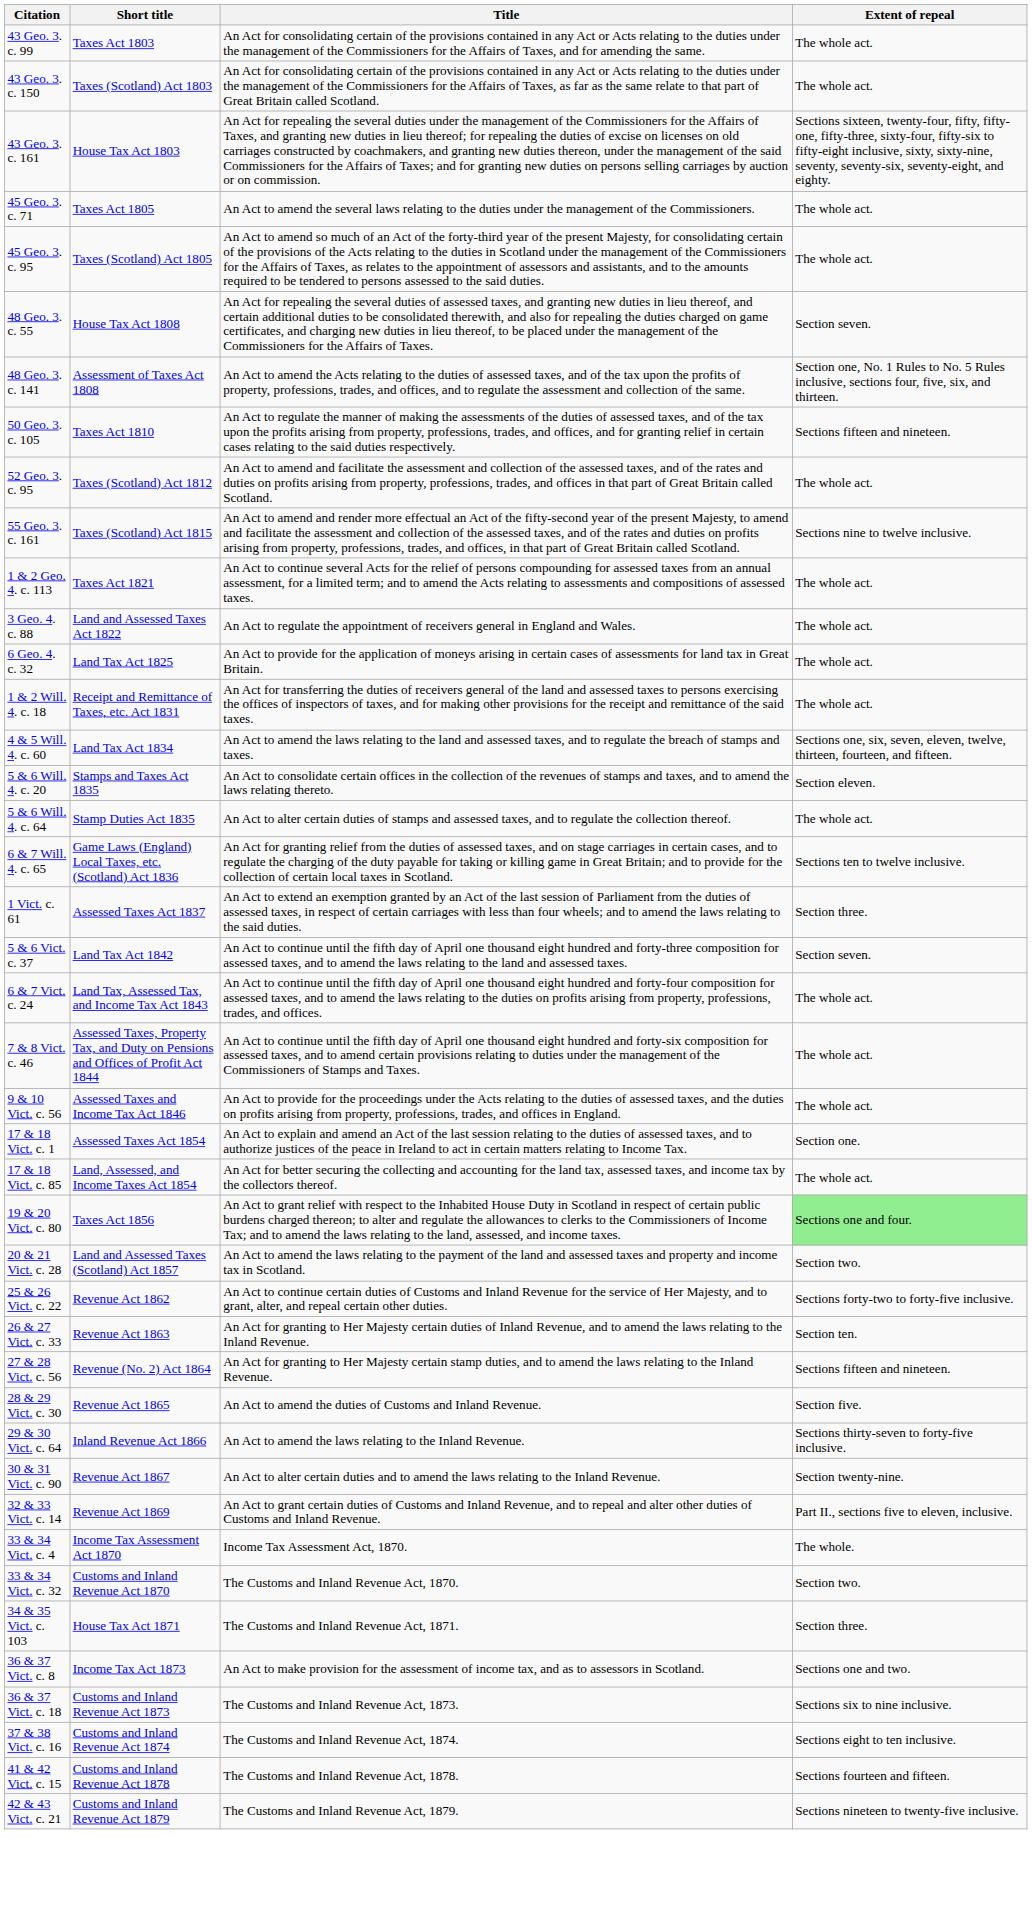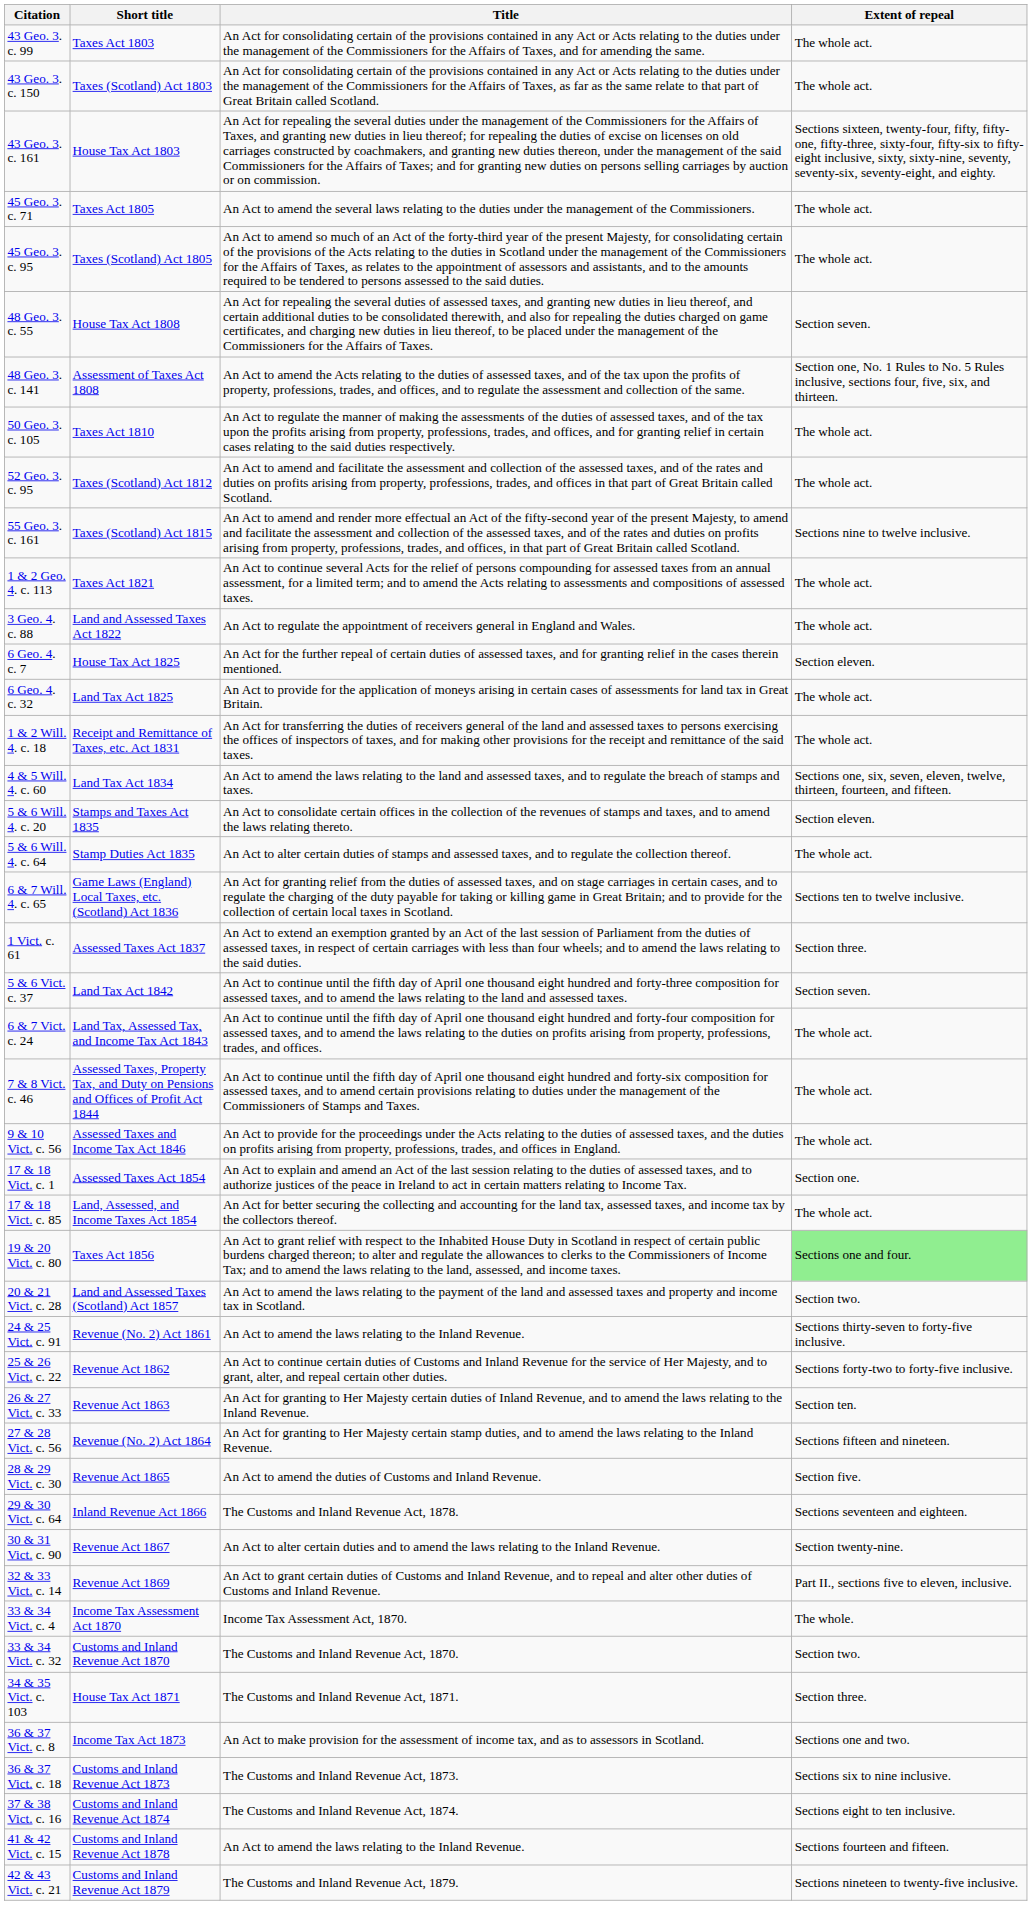 <table class="wikitable">
 <tr>
 <th>Citation</th>
 <th>Short title</th>
 <th>Title</th>
 <th>Extent of repeal</th>
 </tr>
 <tr>
 <td><a href='#'>43 Geo. 3</a>. c. 99</td>
 <td><a href='#'>Taxes Act 1803</a></td>
 <td>An Act for consolidating certain of the provisions contained in any Act or Acts relating to the duties under the management of the Commissioners for the Affairs of Taxes, and for amending the same.</td>
 <td>The whole act.</td>
 </tr>
 <tr>
 <td><a href='#'>43 Geo. 3</a>. c. 150</td>
 <td><a href='#'>Taxes (Scotland) Act 1803</a></td>
 <td>An Act for consolidating certain of the provisions contained in any Act or Acts relating to the duties under the management of the Commissioners for the Affairs of Taxes, as far as the same relate to that part of Great Britain called Scotland.</td>
 <td>The whole act.</td>
 </tr>
 <tr>
 <td><a href='#'>43 Geo. 3</a>. c. 161</td>
 <td><a href='#'>House Tax Act 1803</a></td>
 <td>An Act for repealing the several duties under the management of the Commissioners for the Affairs of Taxes, and granting new duties in lieu thereof; for repealing the duties of excise on licenses on old carriages constructed by coachmakers, and granting new duties thereon, under the management of the said Commissioners for the Affairs of Taxes; and for granting new duties on persons selling carriages by auction or on commission.</td>
 <td>Sections sixteen, twenty-four, fifty, fifty-one, fifty-three, sixty-four, fifty-six to fifty-eight inclusive, sixty, sixty-nine, seventy, seventy-six, seventy-eight, and eighty.</td>
 </tr>
 <tr>
 <td><a href='#'>45 Geo. 3</a>. c. 71</td>
 <td><a href='#'>Taxes Act 1805</a></td>
 <td>An Act to amend the several laws relating to the duties under the management of the Commissioners.</td>
 <td>The whole act.</td>
 </tr>
 <tr>
 <td><a href='#'>45 Geo. 3</a>. c. 95</td>
 <td><a href='#'>Taxes (Scotland) Act 1805</a></td>
 <td>An Act to amend so much of an Act of the forty-third year of the present Majesty, for consolidating certain of the provisions of the Acts relating to the duties in Scotland under the management of the Commissioners for the Affairs of Taxes, as relates to the appointment of assessors and assistants, and to the amounts required to be tendered to persons assessed to the said duties.</td>
 <td>The whole act.</td>
 </tr>
 <tr>
 <td><a href='#'>48 Geo. 3</a>. c. 55</td>
 <td><a href='#'>House Tax Act 1808</a></td>
 <td>An Act for repealing the several duties of assessed taxes, and granting new duties in lieu thereof, and certain additional duties to be consolidated therewith, and also for repealing the duties charged on game certificates, and charging new duties in lieu thereof, to be placed under the management of the Commissioners for the Affairs of Taxes.</td>
 <td>Section seven.</td>
 </tr>
 <tr>
 <td><a href='#'>48 Geo. 3</a>. c. 141</td>
 <td><a href='#'>Assessment of Taxes Act 1808</a></td>
 <td>An Act to amend the Acts relating to the duties of assessed taxes, and of the tax upon the profits of property, professions, trades, and offices, and to regulate the assessment and collection of the same.</td>
 <td>Section one, No. 1 Rules to No. 5 Rules inclusive, sections four, five, six, and thirteen.</td>
 </tr>
 <tr>
 <td><a href='#'>50 Geo. 3</a>. c. 105</td>
 <td><a href='#'>Taxes Act 1810</a></td>
 <td>An Act to regulate the manner of making the assessments of the duties of assessed taxes, and of the tax upon the profits arising from property, professions, trades, and offices, and for granting relief in certain cases relating to the said duties respectively.</td>
-<td>Sections fifteen and nineteen.</td>
+<td>The whole act.</td>
 </tr>
 <tr>
 <td><a href='#'>52 Geo. 3</a>. c. 95</td>
 <td><a href='#'>Taxes (Scotland) Act 1812</a></td>
 <td>An Act to amend and facilitate the assessment and collection of the assessed taxes, and of the rates and duties on profits arising from property, professions, trades, and offices in that part of Great Britain called Scotland.</td>
 <td>The whole act.</td>
 </tr>
 <tr>
 <td><a href='#'>55 Geo. 3</a>. c. 161</td>
 <td><a href='#'>Taxes (Scotland) Act 1815</a></td>
 <td>An Act to amend and render more effectual an Act of the fifty-second year of the present Majesty, to amend and facilitate the assessment and collection of the assessed taxes, and of the rates and duties on profits arising from property, professions, trades, and offices, in that part of Great Britain called Scotland.</td>
 <td>Sections nine to twelve inclusive.</td>
 </tr>
 <tr>
 <td><a href='#'>1 & 2 Geo. 4</a>. c. 113</td>
 <td><a href='#'>Taxes Act 1821</a></td>
 <td>An Act to continue several Acts for the relief of persons compounding for assessed taxes from an annual assessment, for a limited term; and to amend the Acts relating to assessments and compositions of assessed taxes.</td>
 <td>The whole act.</td>
 </tr>
 <tr>
 <td><a href='#'>3 Geo. 4</a>. c. 88</td>
 <td><a href='#'>Land and Assessed Taxes Act 1822</a></td>
 <td>An Act to regulate the appointment of receivers general in England and Wales.</td>
 <td>The whole act.</td>
+</tr>
+<tr>
+<td><a href='#'>6 Geo. 4</a>. c. 7</td>
+<td><a href='#'>House Tax Act 1825</a></td>
+<td>An Act for the further repeal of certain duties of assessed taxes, and for granting relief in the cases therein mentioned.</td>
+<td>Section eleven.</td>
 </tr>
 <tr>
 <td><a href='#'>6 Geo. 4</a>. c. 32</td>
 <td><a href='#'>Land Tax Act 1825</a></td>
 <td>An Act to provide for the application of moneys arising in certain cases of assessments for land tax in Great Britain.</td>
 <td>The whole act.</td>
 </tr>
 <tr>
 <td><a href='#'>1 & 2 Will. 4</a>. c. 18</td>
 <td><a href='#'>Receipt and Remittance of Taxes, etc. Act 1831</a></td>
 <td>An Act for transferring the duties of receivers general of the land and assessed taxes to persons exercising the offices of inspectors of taxes, and for making other provisions for the receipt and remittance of the said taxes.</td>
 <td>The whole act.</td>
 </tr>
 <tr>
 <td><a href='#'>4 & 5 Will. 4</a>. c. 60</td>
 <td><a href='#'>Land Tax Act 1834</a></td>
 <td>An Act to amend the laws relating to the land and assessed taxes, and to regulate the breach of stamps and taxes.</td>
 <td>Sections one, six, seven, eleven, twelve, thirteen, fourteen, and fifteen.</td>
 </tr>
 <tr>
 <td><a href='#'>5 & 6 Will. 4</a>. c. 20</td>
 <td><a href='#'>Stamps and Taxes Act 1835</a></td>
 <td>An Act to consolidate certain offices in the collection of the revenues of stamps and taxes, and to amend the laws relating thereto.</td>
 <td>Section eleven.</td>
 </tr>
 <tr>
 <td><a href='#'>5 & 6 Will. 4</a>. c. 64</td>
 <td><a href='#'>Stamp Duties Act 1835</a></td>
 <td>An Act to alter certain duties of stamps and assessed taxes, and to regulate the collection thereof.</td>
 <td>The whole act.</td>
 </tr>
 <tr>
 <td><a href='#'>6 & 7 Will. 4</a>. c. 65</td>
 <td><a href='#'>Game Laws (England) Local Taxes, etc. (Scotland) Act 1836</a></td>
 <td>An Act for granting relief from the duties of assessed taxes, and on stage carriages in certain cases, and to regulate the charging of the duty payable for taking or killing game in Great Britain; and to provide for the collection of certain local taxes in Scotland.</td>
 <td>Sections ten to twelve inclusive.</td>
 </tr>
 <tr>
 <td><a href='#'>1 Vict.</a> c. 61</td>
 <td><a href='#'>Assessed Taxes Act 1837</a></td>
 <td>An Act to extend an exemption granted by an Act of the last session of Parliament from the duties of assessed taxes, in respect of certain carriages with less than four wheels; and to amend the laws relating to the said duties.</td>
 <td>Section three.</td>
 </tr>
 <tr>
 <td><a href='#'>5 & 6 Vict.</a> c. 37</td>
 <td><a href='#'>Land Tax Act 1842</a></td>
 <td>An Act to continue until the fifth day of April one thousand eight hundred and forty-three composition for assessed taxes, and to amend the laws relating to the land and assessed taxes.</td>
 <td>Section seven.</td>
 </tr>
 <tr>
 <td><a href='#'>6 & 7 Vict.</a> c. 24</td>
 <td><a href='#'>Land Tax, Assessed Tax, and Income Tax Act 1843</a></td>
 <td>An Act to continue until the fifth day of April one thousand eight hundred and forty-four composition for assessed taxes, and to amend the laws relating to the duties on profits arising from property, professions, trades, and offices.</td>
 <td>The whole act.</td>
 </tr>
 <tr>
 <td><a href='#'>7 & 8 Vict.</a> c. 46</td>
 <td><a href='#'>Assessed Taxes, Property Tax, and Duty on Pensions and Offices of Profit Act 1844</a></td>
 <td>An Act to continue until the fifth day of April one thousand eight hundred and forty-six composition for assessed taxes, and to amend certain provisions relating to duties under the management of the Commissioners of Stamps and Taxes.</td>
 <td>The whole act.</td>
 </tr>
 <tr>
 <td><a href='#'>9 & 10 Vict.</a> c. 56</td>
 <td><a href='#'>Assessed Taxes and Income Tax Act 1846</a></td>
 <td>An Act to provide for the proceedings under the Acts relating to the duties of assessed taxes, and the duties on profits arising from property, professions, trades, and offices in England.</td>
 <td>The whole act.</td>
 </tr>
 <tr>
 <td><a href='#'>17 & 18 Vict.</a> c. 1</td>
 <td><a href='#'>Assessed Taxes Act 1854</a></td>
 <td>An Act to explain and amend an Act of the last session relating to the duties of assessed taxes, and to authorize justices of the peace in Ireland to act in certain matters relating to Income Tax.</td>
 <td>Section one.</td>
 </tr>
 <tr>
 <td><a href='#'>17 & 18 Vict.</a> c. 85</td>
 <td><a href='#'>Land, Assessed, and Income Taxes Act 1854</a></td>
 <td>An Act for better securing the collecting and accounting for the land tax, assessed taxes, and income tax by the collectors thereof.</td>
 <td>The whole act.</td>
 </tr>
 <tr>
 <td><a href='#'>19 & 20 Vict.</a> c. 80</td>
 <td><a href='#'>Taxes Act 1856</a></td>
 <td>An Act to grant relief with respect to the Inhabited House Duty in Scotland in respect of certain public burdens charged thereon; to alter and regulate the allowances to clerks to the Commissioners of Income Tax; and to amend the laws relating to the land, assessed, and income taxes.</td>
 <td style="background: lightgreen;">Sections one and four.</td>
 </tr>
 <tr>
 <td><a href='#'>20 & 21 Vict.</a> c. 28</td>
 <td><a href='#'>Land and Assessed Taxes (Scotland) Act 1857</a></td>
 <td>An Act to amend the laws relating to the payment of the land and assessed taxes and property and income tax in Scotland.</td>
 <td>Section two.</td>
 </tr>
 <tr>
+<td><a href='#'>24 & 25 Vict.</a> c. 91</td>
+<td><a href='#'>Revenue (No. 2) Act 1861</a></td>
+<td>An Act to amend the laws relating to the Inland Revenue.</td>
+<td>Sections thirty-seven to forty-five inclusive.</td>
+</tr>
+<tr>
 <td><a href='#'>25 & 26 Vict.</a> c. 22</td>
 <td><a href='#'>Revenue Act 1862</a></td>
 <td>An Act to continue certain duties of Customs and Inland Revenue for the service of Her Majesty, and to grant, alter, and repeal certain other duties.</td>
 <td>Sections forty-two to forty-five inclusive.</td>
 </tr>
 <tr>
 <td><a href='#'>26 & 27 Vict.</a> c. 33</td>
 <td><a href='#'>Revenue Act 1863</a></td>
 <td>An Act for granting to Her Majesty certain duties of Inland Revenue, and to amend the laws relating to the Inland Revenue.</td>
 <td>Section ten.</td>
 </tr>
 <tr>
 <td><a href='#'>27 & 28 Vict.</a> c. 56</td>
 <td><a href='#'>Revenue (No. 2) Act 1864</a></td>
 <td>An Act for granting to Her Majesty certain stamp duties, and to amend the laws relating to the Inland Revenue.</td>
 <td>Sections fifteen and nineteen.</td>
 </tr>
 <tr>
 <td><a href='#'>28 & 29 Vict.</a> c. 30</td>
 <td><a href='#'>Revenue Act 1865</a></td>
 <td>An Act to amend the duties of Customs and Inland Revenue.</td>
 <td>Section five.</td>
 </tr>
 <tr>
 <td><a href='#'>29 & 30 Vict.</a> c. 64</td>
 <td><a href='#'>Inland Revenue Act 1866</a></td>
-<td>An Act to amend the laws relating to the Inland Revenue.</td>
-<td>Sections thirty-seven to forty-five inclusive.</td>
+<td>The Customs and Inland Revenue Act, 1878.</td>
+<td>Sections seventeen and eighteen.</td>
 </tr>
 <tr>
 <td><a href='#'>30 & 31 Vict.</a> c. 90</td>
 <td><a href='#'>Revenue Act 1867</a></td>
 <td>An Act to alter certain duties and to amend the laws relating to the Inland Revenue.</td>
 <td>Section twenty-nine.</td>
 </tr>
 <tr>
 <td><a href='#'>32 & 33 Vict.</a> c. 14</td>
 <td><a href='#'>Revenue Act 1869</a></td>
 <td>An Act to grant certain duties of Customs and Inland Revenue, and to repeal and alter other duties of Customs and Inland Revenue.</td>
 <td>Part II., sections five to eleven, inclusive.</td>
 </tr>
 <tr>
 <td><a href='#'>33 & 34 Vict.</a> c. 4</td>
 <td><a href='#'>Income Tax Assessment Act 1870</a></td>
 <td>Income Tax Assessment Act, 1870.</td>
 <td>The whole.</td>
 </tr>
 <tr>
 <td><a href='#'>33 & 34 Vict.</a> c. 32</td>
 <td><a href='#'>Customs and Inland Revenue Act 1870</a></td>
 <td>The Customs and Inland Revenue Act, 1870.</td>
 <td>Section two.</td>
 </tr>
 <tr>
 <td><a href='#'>34 & 35 Vict.</a> c. 103</td>
 <td><a href='#'>House Tax Act 1871</a></td>
 <td>The Customs and Inland Revenue Act, 1871.</td>
 <td>Section three.</td>
 </tr>
 <tr>
 <td><a href='#'>36 & 37 Vict.</a> c. 8</td>
 <td><a href='#'>Income Tax Act 1873</a></td>
 <td>An Act to make provision for the assessment of income tax, and as to assessors in Scotland.</td>
 <td>Sections one and two.</td>
 </tr>
 <tr>
 <td><a href='#'>36 & 37 Vict.</a> c. 18</td>
 <td><a href='#'>Customs and Inland Revenue Act 1873</a></td>
 <td>The Customs and Inland Revenue Act, 1873.</td>
 <td>Sections six to nine inclusive.</td>
 </tr>
 <tr>
 <td><a href='#'>37 & 38 Vict.</a> c. 16</td>
 <td><a href='#'>Customs and Inland Revenue Act 1874</a></td>
 <td>The Customs and Inland Revenue Act, 1874.</td>
 <td>Sections eight to ten inclusive.</td>
 </tr>
 <tr>
 <td><a href='#'>41 & 42 Vict.</a> c. 15</td>
 <td><a href='#'>Customs and Inland Revenue Act 1878</a></td>
-<td>The Customs and Inland Revenue Act, 1878.</td>
+<td>An Act to amend the laws relating to the Inland Revenue.</td>
 <td>Sections fourteen and fifteen.</td>
 </tr>
 <tr>
 <td><a href='#'>42 & 43 Vict.</a> c. 21</td>
 <td><a href='#'>Customs and Inland Revenue Act 1879</a></td>
 <td>The Customs and Inland Revenue Act, 1879.</td>
 <td>Sections nineteen to twenty-five inclusive.</td>
 </tr>
 </table>
